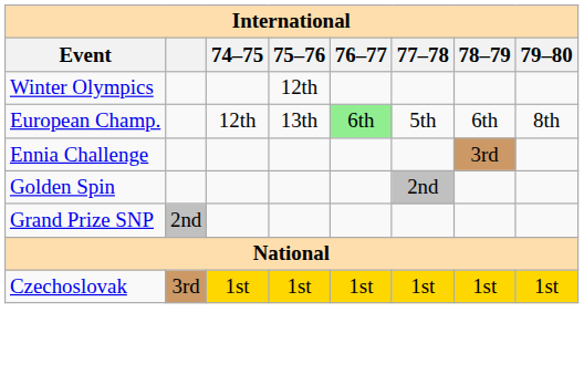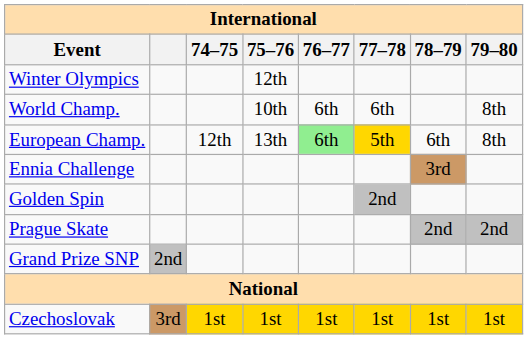 <table class="wikitable" style="text-align:center">
 <tr>
 <th style="background-color: #ffdead; " colspan=8 align=center>International</th>
 </tr>
 <tr>
 <th>Event</th>
 <th></th>
 <th>74–75</th>
 <th>75–76</th>
 <th>76–77</th>
 <th>77–78</th>
 <th>78–79</th>
 <th>79–80</th>
 </tr>
 <tr>
 <td align=left><a href='#'>Winter Olympics</a></td>
 <td></td>
 <td></td>
 <td>12th</td>
 <td></td>
 <td></td>
 <td></td>
 <td></td>
 </tr>
 <tr>
+<td align=left><a href='#'>World Champ.</a></td>
+<td></td>
+<td></td>
+<td>10th</td>
+<td>6th</td>
+<td>6th</td>
+<td></td>
+<td>8th</td>
+</tr>
+<tr>
 <td align=left><a href='#'>European Champ.</a></td>
 <td></td>
 <td>12th</td>
 <td>13th</td>
 <td style="background: lightgreen;">6th</td>
-<td>5th</td>
+<td style="background: gold;">5th</td>
 <td>6th</td>
 <td>8th</td>
 </tr>
 <tr>
 <td align=left><a href='#'>Ennia Challenge</a></td>
 <td></td>
 <td></td>
 <td></td>
 <td></td>
 <td></td>
 <td bgcolor=cc9966>3rd</td>
 <td></td>
 </tr>
 <tr>
 <td align=left><a href='#'>Golden Spin</a></td>
 <td></td>
 <td></td>
 <td></td>
 <td></td>
 <td bgcolor=silver>2nd</td>
 <td></td>
 <td></td>
+</tr>
+<tr>
+<td align=left><a href='#'>Prague Skate</a></td>
+<td></td>
+<td></td>
+<td></td>
+<td></td>
+<td></td>
+<td bgcolor=silver>2nd</td>
+<td bgcolor=silver>2nd</td>
 </tr>
 <tr>
 <td align=left><a href='#'>Grand Prize SNP</a></td>
 <td bgcolor=silver>2nd</td>
 <td></td>
 <td></td>
 <td></td>
 <td></td>
 <td></td>
 <td></td>
 </tr>
 <tr>
 <th style="background-color: #ffdead; " colspan=8 align=center>National</th>
 </tr>
 <tr>
 <td align=left><a href='#'>Czechoslovak</a></td>
 <td bgcolor=cc9966>3rd</td>
 <td bgcolor=gold>1st</td>
 <td bgcolor=gold>1st</td>
 <td bgcolor=gold>1st</td>
 <td bgcolor=gold>1st</td>
 <td bgcolor=gold>1st</td>
 <td bgcolor=gold>1st</td>
 </tr>
 </table>
